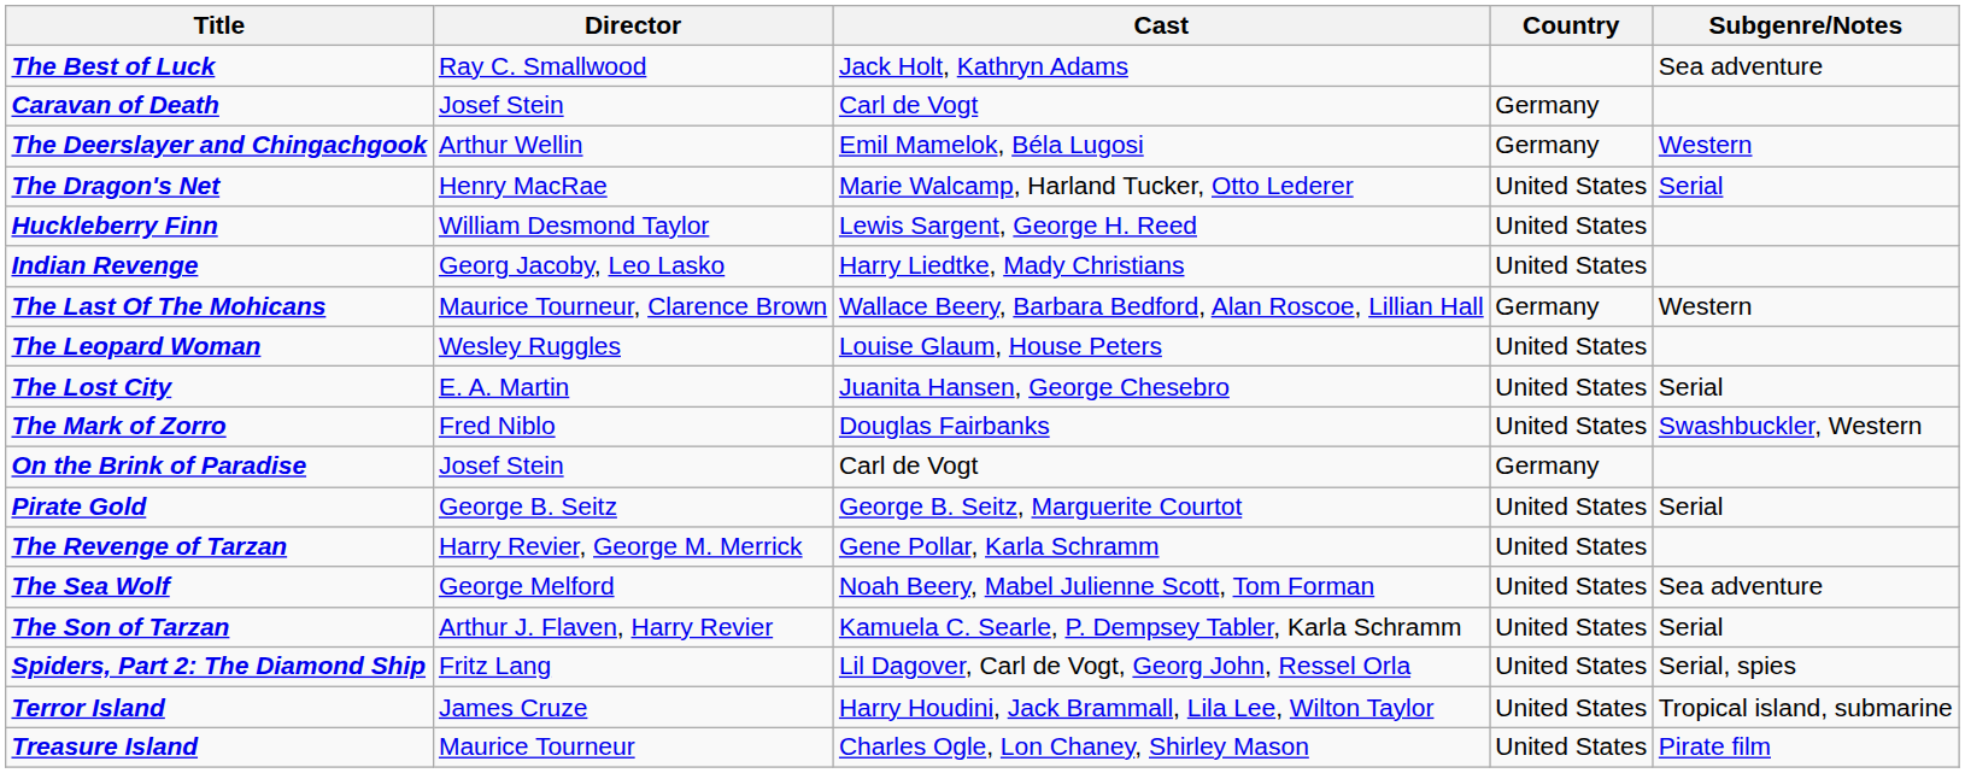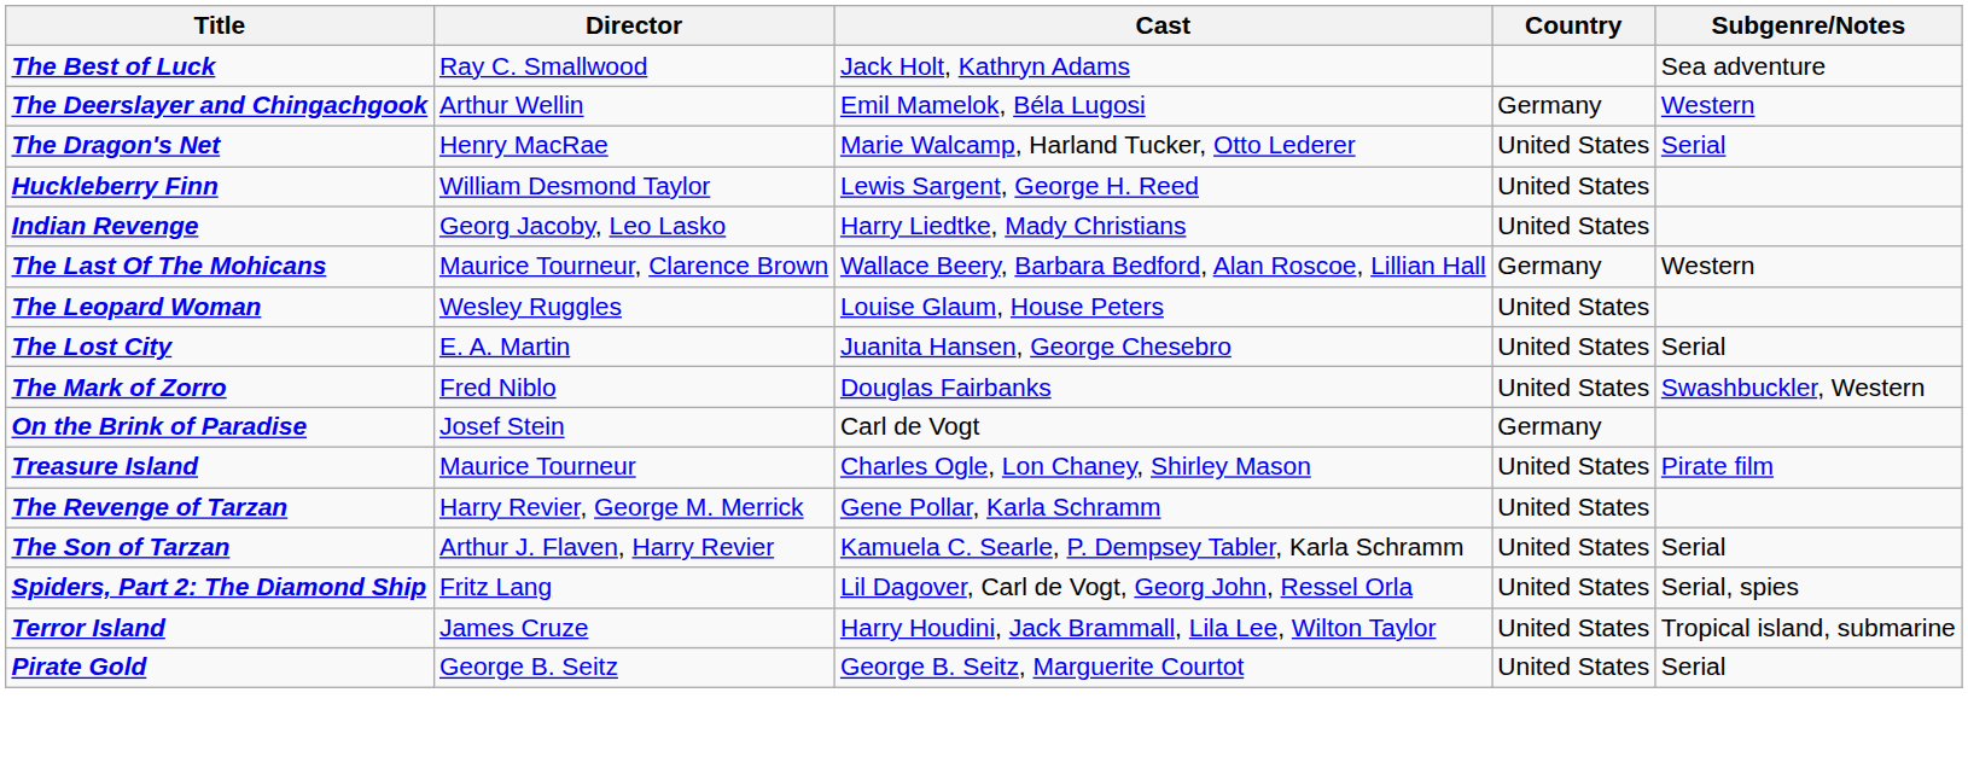 <table class="wikitable">
 <tr>
 <th>Title</th>
 <th>Director</th>
 <th>Cast</th>
 <th>Country</th>
 <th>Subgenre/Notes</th>
 </tr>
 <tr>
 <td><strong><em><a href='#'>The Best of Luck</a></em></strong></td>
 <td><a href='#'>Ray C. Smallwood </a></td>
 <td><a href='#'>Jack Holt</a>, <a href='#'>Kathryn Adams</a></td>
 <td></td>
 <td>Sea adventure</td>
-</tr>
-<tr>
-<td><strong><em><a href='#'>Caravan of Death</a></em></strong></td>
-<td><a href='#'>Josef Stein</a></td>
-<td><a href='#'>Carl de Vogt</a></td>
-<td>Germany</td>
-<td></td>
 </tr>
 <tr>
 <td><strong><em><a href='#'>The Deerslayer and Chingachgook</a></em></strong></td>
 <td><a href='#'>Arthur Wellin</a></td>
 <td><a href='#'>Emil Mamelok</a>, <a href='#'>Béla Lugosi</a></td>
 <td>Germany</td>
 <td><a href='#'>Western</a></td>
 </tr>
 <tr>
 <td><strong><em><a href='#'>The Dragon's Net</a></em></strong></td>
 <td><a href='#'>Henry MacRae</a></td>
 <td><a href='#'>Marie Walcamp</a>, Harland Tucker, <a href='#'>Otto Lederer</a></td>
 <td>United States</td>
 <td><a href='#'>Serial</a></td>
 </tr>
 <tr>
 <td><strong><em><a href='#'>Huckleberry Finn</a></em></strong></td>
 <td><a href='#'>William Desmond Taylor</a></td>
 <td><a href='#'>Lewis Sargent</a>, <a href='#'>George H. Reed</a></td>
 <td>United States</td>
 <td></td>
 </tr>
 <tr>
 <td><strong><em><a href='#'>Indian Revenge</a></em></strong></td>
 <td><a href='#'>Georg Jacoby</a>, <a href='#'>Leo Lasko</a></td>
 <td><a href='#'>Harry Liedtke</a>, <a href='#'>Mady Christians</a></td>
 <td>United States</td>
 <td></td>
 </tr>
 <tr>
 <td><strong><em><a href='#'>The Last Of The Mohicans</a></em></strong></td>
 <td><a href='#'>Maurice Tourneur</a>, <a href='#'>Clarence Brown</a></td>
 <td><a href='#'>Wallace Beery</a>, <a href='#'>Barbara Bedford</a>, <a href='#'>Alan Roscoe</a>, <a href='#'>Lillian Hall</a></td>
 <td>Germany</td>
 <td>Western</td>
 </tr>
 <tr>
 <td><strong><em><a href='#'>The Leopard Woman</a></em></strong></td>
 <td><a href='#'>Wesley Ruggles</a></td>
 <td><a href='#'>Louise Glaum</a>, <a href='#'>House Peters</a></td>
 <td>United States</td>
 <td></td>
 </tr>
 <tr>
 <td><strong><em><a href='#'>The Lost City</a></em></strong></td>
 <td><a href='#'>E. A. Martin</a></td>
 <td><a href='#'>Juanita Hansen</a>, <a href='#'>George Chesebro</a></td>
 <td>United States</td>
 <td>Serial</td>
 </tr>
 <tr>
 <td><strong><em><a href='#'>The Mark of Zorro</a></em></strong></td>
 <td><a href='#'>Fred Niblo</a></td>
 <td><a href='#'>Douglas Fairbanks</a></td>
 <td>United States</td>
 <td><a href='#'>Swashbuckler</a>, Western</td>
 </tr>
 <tr>
 <td><strong><em><a href='#'>On the Brink of Paradise</a></em></strong></td>
 <td><a href='#'>Josef Stein</a></td>
 <td>Carl de Vogt</td>
 <td>Germany</td>
 <td></td>
 </tr>
 <tr>
-<td><strong><em><a href='#'>Pirate Gold</a></em></strong></td>
-<td><a href='#'>George B. Seitz</a></td>
-<td><a href='#'>George B. Seitz</a>, <a href='#'>Marguerite Courtot</a></td>
+<td><strong><em><a href='#'>Treasure Island</a></em></strong></td>
+<td><a href='#'>Maurice Tourneur</a></td>
+<td><a href='#'>Charles Ogle</a>, <a href='#'>Lon Chaney</a>, <a href='#'>Shirley Mason</a></td>
 <td>United States</td>
-<td>Serial</td>
+<td><a href='#'>Pirate film</a></td>
 </tr>
 <tr>
 <td><strong><em><a href='#'>The Revenge of Tarzan</a></em></strong></td>
 <td><a href='#'>Harry Revier</a>, <a href='#'>George M. Merrick</a></td>
 <td><a href='#'>Gene Pollar</a>, <a href='#'>Karla Schramm</a></td>
 <td>United States</td>
 <td></td>
-</tr>
-<tr>
-<td><strong><em><a href='#'>The Sea Wolf</a></em></strong></td>
-<td><a href='#'>George Melford</a></td>
-<td><a href='#'>Noah Beery</a>, <a href='#'>Mabel Julienne Scott</a>, <a href='#'>Tom Forman</a></td>
-<td>United States</td>
-<td>Sea adventure</td>
 </tr>
 <tr>
 <td><strong><em><a href='#'>The Son of Tarzan</a></em></strong></td>
 <td><a href='#'>Arthur J. Flaven</a>, <a href='#'>Harry Revier</a></td>
 <td><a href='#'>Kamuela C. Searle</a>, <a href='#'>P. Dempsey Tabler</a>, Karla Schramm</td>
 <td>United States</td>
 <td>Serial</td>
 </tr>
 <tr>
 <td><strong><em><a href='#'>Spiders, Part 2: The Diamond Ship</a></em></strong></td>
 <td><a href='#'>Fritz Lang</a></td>
 <td><a href='#'>Lil Dagover</a>, Carl de Vogt, <a href='#'>Georg John</a>, <a href='#'>Ressel Orla</a></td>
 <td>United States</td>
 <td>Serial, spies</td>
 </tr>
 <tr>
 <td><strong><em><a href='#'>Terror Island</a></em></strong></td>
 <td><a href='#'>James Cruze</a></td>
 <td><a href='#'>Harry Houdini</a>, <a href='#'>Jack Brammall</a>, <a href='#'>Lila Lee</a>, <a href='#'>Wilton Taylor</a></td>
 <td>United States</td>
 <td>Tropical island, submarine</td>
 </tr>
 <tr>
-<td><strong><em><a href='#'>Treasure Island</a></em></strong></td>
-<td><a href='#'>Maurice Tourneur</a></td>
-<td><a href='#'>Charles Ogle</a>, <a href='#'>Lon Chaney</a>, <a href='#'>Shirley Mason</a></td>
+<td><strong><em><a href='#'>Pirate Gold</a></em></strong></td>
+<td><a href='#'>George B. Seitz</a></td>
+<td><a href='#'>George B. Seitz</a>, <a href='#'>Marguerite Courtot</a></td>
 <td>United States</td>
-<td><a href='#'>Pirate film</a></td>
+<td>Serial</td>
 </tr>
 </table>
